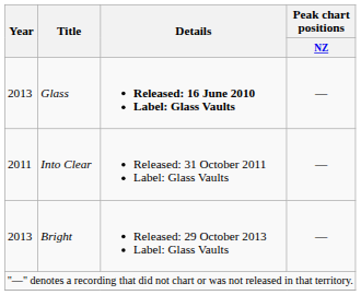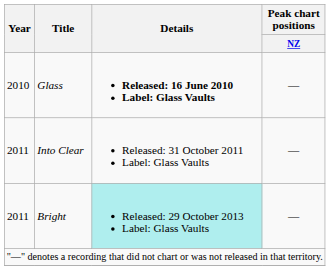 <table class="wikitable plainrowheaders">
 <tr>
 <th rowspan="2">Year</th>
 <th rowspan="2">Title</th>
 <th rowspan="2">Details</th>
 <th>Peak chart<br>positions</th>
 </tr>
 <tr>
 <th><small><a href='#'>NZ</a></small></th>
 </tr>
 <tr>
-<td>2013</td>
+<td>2010</td>
 <td><em>Glass</em></td>
 <td><strong><br><ul><li>Released: 16 June 2010</li><li>Label: Glass Vaults</li></ul></strong></td>
 <td align="center">—</td>
 </tr>
 <tr>
 <td>2011</td>
 <td><em>Into Clear</em></td>
 <td><br><ul><li>Released: 31 October 2011</li><li>Label: Glass Vaults</li></ul></td>
 <td align="center">—</td>
 </tr>
 <tr>
-<td>2013</td>
+<td>2011</td>
 <td><em>Bright</em></td>
-<td><br><ul><li>Released: 29 October 2013</li><li>Label: Glass Vaults</li></ul></td>
+<td style="background: paleturquoise;"><br><ul><li>Released: 29 October 2013</li><li>Label: Glass Vaults</li></ul></td>
 <td align="center">—</td>
 </tr>
 <tr>
 <td colspan="4" style="font-size:90%" align="center">"—" denotes a recording that did not chart or was not released in that territory.</td>
 </tr>
 <tr>
 </tr>
 </table>
